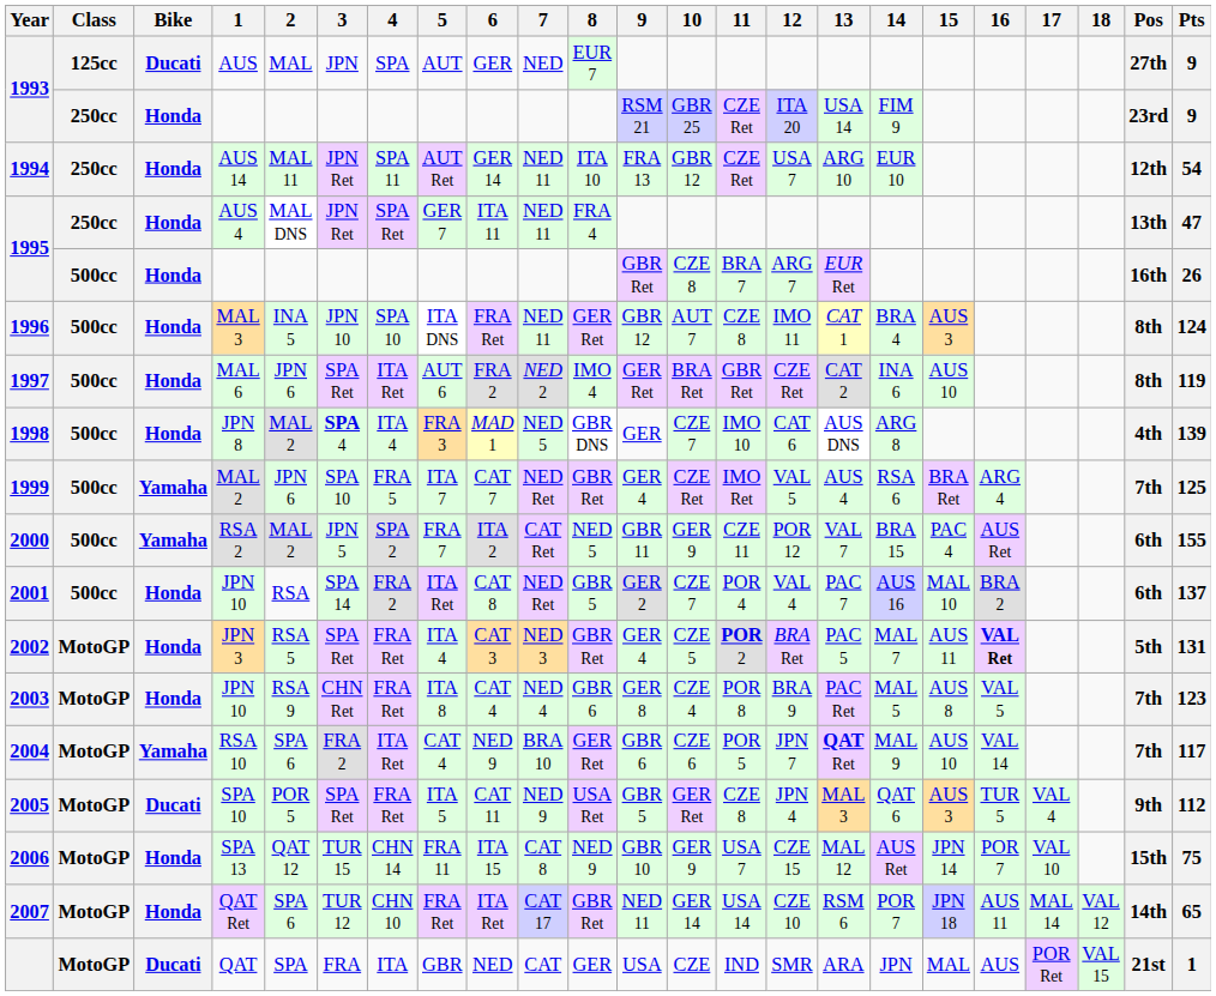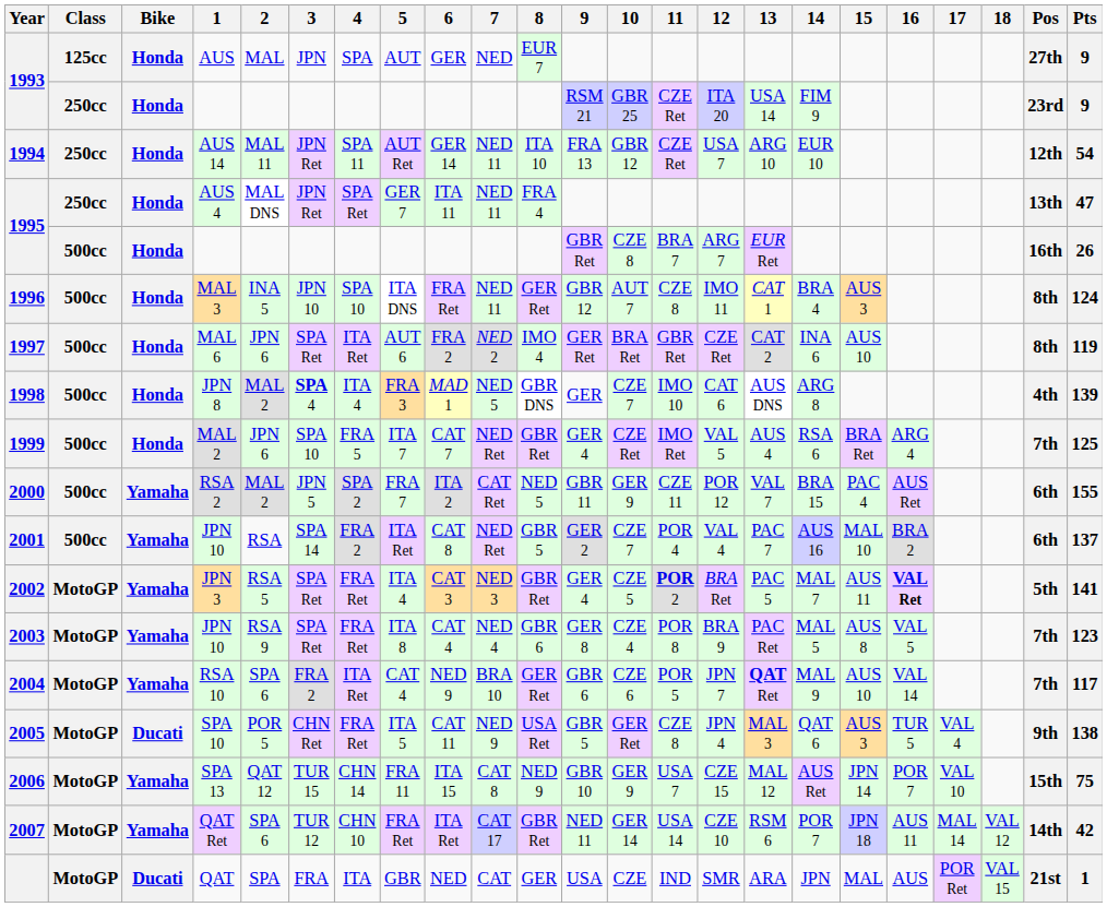 <table class="wikitable" style="text-align:center">
 <tr>
 <th>Year</th>
 <th>Class</th>
 <th>Bike</th>
 <th>1</th>
 <th>2</th>
 <th>3</th>
 <th>4</th>
 <th>5</th>
 <th>6</th>
 <th>7</th>
 <th>8</th>
 <th>9</th>
 <th>10</th>
 <th>11</th>
 <th>12</th>
 <th>13</th>
 <th>14</th>
 <th>15</th>
 <th>16</th>
 <th>17</th>
 <th>18</th>
 <th>Pos</th>
 <th>Pts</th>
 </tr>
 <tr>
 <th align="left" rowspan="2"><a href='#'>1993</a></th>
 <th align="left">125cc</th>
-<th align="left"><a href='#'>Ducati</a></th>
+<th align="left"><a href='#'>Honda</a></th>
 <td><a href='#'>AUS</a></td>
 <td><a href='#'>MAL</a></td>
 <td><a href='#'>JPN</a></td>
 <td><a href='#'>SPA</a></td>
 <td><a href='#'>AUT</a></td>
 <td><a href='#'>GER</a></td>
 <td><a href='#'>NED</a></td>
 <td style="background:#DFFFDF;"><a href='#'>EUR</a><br><small>7</small></td>
 <td></td>
 <td></td>
 <td></td>
 <td></td>
 <td></td>
 <td></td>
 <td></td>
 <td></td>
 <td></td>
 <td></td>
 <th>27th</th>
 <th>9</th>
 </tr>
 <tr>
 <th align="left">250cc</th>
 <th align="left"><a href='#'>Honda</a></th>
 <td></td>
 <td></td>
 <td></td>
 <td></td>
 <td></td>
 <td></td>
 <td></td>
 <td></td>
 <td style="background:#CFCFFF;"><a href='#'>RSM</a><br><small>21</small></td>
 <td style="background:#CFCFFF;"><a href='#'>GBR</a><br><small>25</small></td>
 <td style="background:#EFCFFF;"><a href='#'>CZE</a><br><small>Ret</small></td>
 <td style="background:#CFCFFF;"><a href='#'>ITA</a><br><small>20</small></td>
 <td style="background:#DFFFDF;"><a href='#'>USA</a><br><small>14</small></td>
 <td style="background:#DFFFDF;"><a href='#'>FIM</a><br><small>9</small></td>
 <td></td>
 <td></td>
 <td></td>
 <td></td>
 <th>23rd</th>
 <th>9</th>
 </tr>
 <tr>
 <th align="left"><a href='#'>1994</a></th>
 <th align="left">250cc</th>
 <th align="left"><a href='#'>Honda</a></th>
 <td style="background:#DFFFDF;"><a href='#'>AUS</a><br><small>14</small></td>
 <td style="background:#DFFFDF;"><a href='#'>MAL</a><br><small>11</small></td>
 <td style="background:#EFCFFF;"><a href='#'>JPN</a><br><small>Ret</small></td>
 <td style="background:#DFFFDF;"><a href='#'>SPA</a><br><small>11</small></td>
 <td style="background:#EFCFFF;"><a href='#'>AUT</a><br><small>Ret</small></td>
 <td style="background:#DFFFDF;"><a href='#'>GER</a><br><small>14</small></td>
 <td style="background:#DFFFDF;"><a href='#'>NED</a><br><small>11</small></td>
 <td style="background:#DFFFDF;"><a href='#'>ITA</a><br><small>10</small></td>
 <td style="background:#DFFFDF;"><a href='#'>FRA</a><br><small>13</small></td>
 <td style="background:#DFFFDF;"><a href='#'>GBR</a><br><small>12</small></td>
 <td style="background:#EFCFFF;"><a href='#'>CZE</a><br><small>Ret</small></td>
 <td style="background:#DFFFDF;"><a href='#'>USA</a><br><small>7</small></td>
 <td style="background:#DFFFDF;"><a href='#'>ARG</a><br><small>10</small></td>
 <td style="background:#DFFFDF;"><a href='#'>EUR</a><br><small>10</small></td>
 <td></td>
 <td></td>
 <td></td>
 <td></td>
 <th>12th</th>
 <th>54</th>
 </tr>
 <tr>
 <th align="left" rowspan="2"><a href='#'>1995</a></th>
 <th align="left">250cc</th>
 <th align="left"><a href='#'>Honda</a></th>
 <td style="background:#DFFFDF;"><a href='#'>AUS</a><br><small>4</small></td>
 <td style="background:#FFFFFF;"><a href='#'>MAL</a><br><small>DNS</small></td>
 <td style="background:#EFCFFF;"><a href='#'>JPN</a><br><small>Ret</small></td>
 <td style="background:#EFCFFF;"><a href='#'>SPA</a><br><small>Ret</small></td>
 <td style="background:#DFFFDF;"><a href='#'>GER</a><br><small>7</small></td>
 <td style="background:#DFFFDF;"><a href='#'>ITA</a><br><small>11</small></td>
 <td style="background:#DFFFDF;"><a href='#'>NED</a><br><small>11</small></td>
 <td style="background:#DFFFDF;"><a href='#'>FRA</a><br><small>4</small></td>
 <td></td>
 <td></td>
 <td></td>
 <td></td>
 <td></td>
 <td></td>
 <td></td>
 <td></td>
 <td></td>
 <td></td>
 <th>13th</th>
 <th>47</th>
 </tr>
 <tr>
 <th align="left">500cc</th>
 <th align="left"><a href='#'>Honda</a></th>
 <td></td>
 <td></td>
 <td></td>
 <td></td>
 <td></td>
 <td></td>
 <td></td>
 <td></td>
 <td style="background:#EFCFFF;"><a href='#'>GBR</a><br><small>Ret</small></td>
 <td style="background:#DFFFDF;"><a href='#'>CZE</a><br><small>8</small></td>
 <td style="background:#DFFFDF;"><a href='#'>BRA</a><br><small>7</small></td>
 <td style="background:#DFFFDF;"><a href='#'>ARG</a><br><small>7</small></td>
 <td style="background:#EFCFFF;"><em><a href='#'>EUR</a></em><br><small>Ret</small></td>
 <td></td>
 <td></td>
 <td></td>
 <td></td>
 <td></td>
 <th>16th</th>
 <th>26</th>
 </tr>
 <tr>
 <th align="left"><a href='#'>1996</a></th>
 <th align="left">500cc</th>
 <th align="left"><a href='#'>Honda</a></th>
 <td style="background:#FFDF9F;"><a href='#'>MAL</a><br><small>3</small></td>
 <td style="background:#DFFFDF;"><a href='#'>INA</a><br><small>5</small></td>
 <td style="background:#DFFFDF;"><a href='#'>JPN</a><br><small>10</small></td>
 <td style="background:#DFFFDF;"><a href='#'>SPA</a><br><small>10</small></td>
 <td style="background:#FFFFFF;"><a href='#'>ITA</a><br><small>DNS</small></td>
 <td style="background:#EFCFFF;"><a href='#'>FRA</a><br><small>Ret</small></td>
 <td style="background:#DFFFDF;"><a href='#'>NED</a><br><small>11</small></td>
 <td style="background:#EFCFFF;"><a href='#'>GER</a><br><small>Ret</small></td>
 <td style="background:#DFFFDF;"><a href='#'>GBR</a><br><small>12</small></td>
 <td style="background:#DFFFDF;"><a href='#'>AUT</a><br><small>7</small></td>
 <td style="background:#DFFFDF;"><a href='#'>CZE</a><br><small>8</small></td>
 <td style="background:#DFFFDF;"><a href='#'>IMO</a><br><small>11</small></td>
 <td style="background:#FFFFBF;"><em><a href='#'>CAT</a></em><br><small>1</small></td>
 <td style="background:#DFFFDF;"><a href='#'>BRA</a><br><small>4</small></td>
 <td style="background:#FFDF9F;"><a href='#'>AUS</a><br><small>3</small></td>
 <td></td>
 <td></td>
 <td></td>
 <th>8th</th>
 <th>124</th>
 </tr>
 <tr>
 <th align="left"><a href='#'>1997</a></th>
 <th align="left">500cc</th>
 <th align="left"><a href='#'>Honda</a></th>
 <td style="background:#DFFFDF;"><a href='#'>MAL</a><br><small>6</small></td>
 <td style="background:#DFFFDF;"><a href='#'>JPN</a><br><small>6</small></td>
 <td style="background:#EFCFFF;"><a href='#'>SPA</a><br><small>Ret</small></td>
 <td style="background:#EFCFFF;"><a href='#'>ITA</a><br><small>Ret</small></td>
 <td style="background:#DFFFDF;"><a href='#'>AUT</a><br><small>6</small></td>
 <td style="background:#DFDFDF;"><a href='#'>FRA</a><br><small>2</small></td>
 <td style="background:#DFDFDF;"><em><a href='#'>NED</a></em><br><small>2</small></td>
 <td style="background:#DFFFDF;"><a href='#'>IMO</a><br><small>4</small></td>
 <td style="background:#EFCFFF;"><a href='#'>GER</a><br><small>Ret</small></td>
 <td style="background:#EFCFFF;"><a href='#'>BRA</a><br><small>Ret</small></td>
 <td style="background:#EFCFFF;"><a href='#'>GBR</a><br><small>Ret</small></td>
 <td style="background:#EFCFFF;"><a href='#'>CZE</a><br><small>Ret</small></td>
 <td style="background:#DFDFDF;"><a href='#'>CAT</a><br><small>2</small></td>
 <td style="background:#DFFFDF;"><a href='#'>INA</a><br><small>6</small></td>
 <td style="background:#DFFFDF;"><a href='#'>AUS</a><br><small>10</small></td>
 <td></td>
 <td></td>
 <td></td>
 <th>8th</th>
 <th>119</th>
 </tr>
 <tr>
 <th align="left"><a href='#'>1998</a></th>
 <th align="left">500cc</th>
 <th align="left"><a href='#'>Honda</a></th>
 <td style="background:#DFFFDF;"><a href='#'>JPN</a><br><small>8</small></td>
 <td style="background:#DFDFDF;"><a href='#'>MAL</a><br><small>2</small></td>
 <td style="background:#DFFFDF;"><strong><a href='#'>SPA</a></strong><br><small>4</small></td>
 <td style="background:#DFFFDF;"><a href='#'>ITA</a><br><small>4</small></td>
 <td style="background:#FFDF9F;"><a href='#'>FRA</a><br><small>3</small></td>
 <td style="background:#FFFFBF;"><em><a href='#'>MAD</a></em><br><small>1</small></td>
 <td style="background:#DFFFDF;"><a href='#'>NED</a><br><small>5</small></td>
 <td style="background:#FFFFFF;"><a href='#'>GBR</a><br><small>DNS</small></td>
 <td><a href='#'>GER</a></td>
 <td style="background:#DFFFDF;"><a href='#'>CZE</a><br><small>7</small></td>
 <td style="background:#DFFFDF;"><a href='#'>IMO</a><br><small>10</small></td>
 <td style="background:#DFFFDF;"><a href='#'>CAT</a><br><small>6</small></td>
 <td style="background:#FFFFFF;"><a href='#'>AUS</a><br><small>DNS</small></td>
 <td style="background:#DFFFDF;"><a href='#'>ARG</a><br><small>8</small></td>
 <td></td>
 <td></td>
 <td></td>
 <td></td>
 <th>4th</th>
 <th>139</th>
 </tr>
 <tr>
 <th align="left"><a href='#'>1999</a></th>
 <th align="left">500cc</th>
-<th align="left"><a href='#'>Yamaha</a></th>
+<th align="left"><a href='#'>Honda</a></th>
 <td style="background:#DFDFDF;"><a href='#'>MAL</a><br><small>2</small></td>
 <td style="background:#DFFFDF;"><a href='#'>JPN</a><br><small>6</small></td>
 <td style="background:#DFFFDF;"><a href='#'>SPA</a><br><small>10</small></td>
 <td style="background:#DFFFDF;"><a href='#'>FRA</a><br><small>5</small></td>
 <td style="background:#DFFFDF;"><a href='#'>ITA</a><br><small>7</small></td>
 <td style="background:#DFFFDF;"><a href='#'>CAT</a><br><small>7</small></td>
 <td style="background:#EFCFFF;"><a href='#'>NED</a><br><small>Ret</small></td>
 <td style="background:#EFCFFF;"><a href='#'>GBR</a><br><small>Ret</small></td>
 <td style="background:#DFFFDF;"><a href='#'>GER</a><br><small>4</small></td>
 <td style="background:#EFCFFF;"><a href='#'>CZE</a><br><small>Ret</small></td>
 <td style="background:#EFCFFF;"><a href='#'>IMO</a><br><small>Ret</small></td>
 <td style="background:#DFFFDF;"><a href='#'>VAL</a><br><small>5</small></td>
 <td style="background:#DFFFDF;"><a href='#'>AUS</a><br><small>4</small></td>
 <td style="background:#DFFFDF;"><a href='#'>RSA</a><br><small>6</small></td>
 <td style="background:#EFCFFF;"><a href='#'>BRA</a><br><small>Ret</small></td>
 <td style="background:#DFFFDF;"><a href='#'>ARG</a><br><small>4</small></td>
 <td></td>
 <td></td>
 <th>7th</th>
 <th>125</th>
 </tr>
 <tr>
 <th align="left"><a href='#'>2000</a></th>
 <th align="left">500cc</th>
 <th align="left"><a href='#'>Yamaha</a></th>
 <td style="background:#DFDFDF;"><a href='#'>RSA</a><br><small>2</small></td>
 <td style="background:#DFDFDF;"><a href='#'>MAL</a><br><small>2</small></td>
 <td style="background:#DFFFDF;"><a href='#'>JPN</a><br><small>5</small></td>
 <td style="background:#DFDFDF;"><a href='#'>SPA</a><br><small>2</small></td>
 <td style="background:#DFFFDF;"><a href='#'>FRA</a><br><small>7</small></td>
 <td style="background:#DFDFDF;"><a href='#'>ITA</a><br><small>2</small></td>
 <td style="background:#EFCFFF;"><a href='#'>CAT</a><br><small>Ret</small></td>
 <td style="background:#DFFFDF;"><a href='#'>NED</a><br><small>5</small></td>
 <td style="background:#DFFFDF;"><a href='#'>GBR</a><br><small>11</small></td>
 <td style="background:#DFFFDF;"><a href='#'>GER</a><br><small>9</small></td>
 <td style="background:#DFFFDF;"><a href='#'>CZE</a><br><small>11</small></td>
 <td style="background:#DFFFDF;"><a href='#'>POR</a><br><small>12</small></td>
 <td style="background:#DFFFDF;"><a href='#'>VAL</a><br><small>7</small></td>
 <td style="background:#DFFFDF;"><a href='#'>BRA</a><br><small>15</small></td>
 <td style="background:#DFFFDF;"><a href='#'>PAC</a><br><small>4</small></td>
 <td style="background:#EFCFFF;"><a href='#'>AUS</a><br><small>Ret</small></td>
 <td></td>
 <td></td>
 <th>6th</th>
 <th>155</th>
 </tr>
 <tr>
 <th align="left"><a href='#'>2001</a></th>
 <th align="left">500cc</th>
-<th align="left"><a href='#'>Honda</a></th>
+<th align="left"><a href='#'>Yamaha</a></th>
 <td style="background:#DFFFDF;"><a href='#'>JPN</a><br><small>10</small></td>
 <td><a href='#'>RSA</a></td>
 <td style="background:#DFFFDF;"><a href='#'>SPA</a><br><small>14</small></td>
 <td style="background:#DFDFDF;"><a href='#'>FRA</a><br><small>2</small></td>
 <td style="background:#EFCFFF;"><a href='#'>ITA</a><br><small>Ret</small></td>
 <td style="background:#DFFFDF;"><a href='#'>CAT</a><br><small>8</small></td>
 <td style="background:#EFCFFF;"><a href='#'>NED</a><br><small>Ret</small></td>
 <td style="background:#DFFFDF;"><a href='#'>GBR</a><br><small>5</small></td>
 <td style="background:#DFDFDF;"><a href='#'>GER</a><br><small>2</small></td>
 <td style="background:#DFFFDF;"><a href='#'>CZE</a><br><small>7</small></td>
 <td style="background:#DFFFDF;"><a href='#'>POR</a><br><small>4</small></td>
 <td style="background:#DFFFDF;"><a href='#'>VAL</a><br><small>4</small></td>
 <td style="background:#DFFFDF;"><a href='#'>PAC</a><br><small>7</small></td>
 <td style="background:#CFCFFF;"><a href='#'>AUS</a><br><small>16</small></td>
 <td style="background:#DFFFDF;"><a href='#'>MAL</a><br><small>10</small></td>
 <td style="background:#DFDFDF;"><a href='#'>BRA</a><br><small>2</small></td>
 <td></td>
 <td></td>
 <th>6th</th>
 <th>137</th>
 </tr>
 <tr>
 <th align="left"><a href='#'>2002</a></th>
 <th align="left">MotoGP</th>
-<th align="left"><a href='#'>Honda</a></th>
+<th align="left"><a href='#'>Yamaha</a></th>
 <td style="background:#FFDF9F;"><a href='#'>JPN</a><br><small>3</small></td>
 <td style="background:#DFFFDF;"><a href='#'>RSA</a><br><small>5</small></td>
 <td style="background:#EFCFFF;"><a href='#'>SPA</a><br><small>Ret</small></td>
 <td style="background:#EFCFFF;"><a href='#'>FRA</a><br><small>Ret</small></td>
 <td style="background:#DFFFDF;"><a href='#'>ITA</a><br><small>4</small></td>
 <td style="background:#FFDF9F;"><a href='#'>CAT</a><br><small>3</small></td>
 <td style="background:#FFDF9F;"><a href='#'>NED</a><br><small>3</small></td>
 <td style="background:#EFCFFF;"><a href='#'>GBR</a><br><small>Ret</small></td>
 <td style="background:#DFFFDF;"><a href='#'>GER</a><br><small>4</small></td>
 <td style="background:#DFFFDF;"><a href='#'>CZE</a><br><small>5</small></td>
 <td style="background:#DFDFDF;"><strong><a href='#'>POR</a></strong><br><small>2</small></td>
 <td style="background:#EFCFFF;"><em><a href='#'>BRA</a></em><br><small>Ret</small></td>
 <td style="background:#DFFFDF;"><a href='#'>PAC</a><br><small>5</small></td>
 <td style="background:#DFFFDF;"><a href='#'>MAL</a><br><small>7</small></td>
 <td style="background:#DFFFDF;"><a href='#'>AUS</a><br><small>11</small></td>
 <td style="background:#EFCFFF;"><strong><a href='#'>VAL</a><br><small>Ret</small></strong></td>
 <td></td>
 <td></td>
 <th>5th</th>
-<th>131</th>
+<th>141</th>
 </tr>
 <tr>
 <th align="left"><a href='#'>2003</a></th>
 <th align="left">MotoGP</th>
-<th align="left"><a href='#'>Honda</a></th>
+<th align="left"><a href='#'>Yamaha</a></th>
 <td style="background:#DFFFDF;"><a href='#'>JPN</a><br><small>10</small></td>
 <td style="background:#DFFFDF;"><a href='#'>RSA</a><br><small>9</small></td>
-<td style="background:#EFCFFF;"><a href='#'>CHN</a><br><small>Ret</small></td>
+<td style="background:#EFCFFF;"><a href='#'>SPA</a><br><small>Ret</small></td>
 <td style="background:#EFCFFF;"><a href='#'>FRA</a><br><small>Ret</small></td>
 <td style="background:#DFFFDF;"><a href='#'>ITA</a><br><small>8</small></td>
 <td style="background:#DFFFDF;"><a href='#'>CAT</a><br><small>4</small></td>
 <td style="background:#DFFFDF;"><a href='#'>NED</a><br><small>4</small></td>
 <td style="background:#DFFFDF;"><a href='#'>GBR</a><br><small>6</small></td>
 <td style="background:#DFFFDF;"><a href='#'>GER</a><br><small>8</small></td>
 <td style="background:#DFFFDF;"><a href='#'>CZE</a><br><small>4</small></td>
 <td style="background:#DFFFDF;"><a href='#'>POR</a><br><small>8</small></td>
 <td style="background:#DFFFDF;"><a href='#'>BRA</a><br><small>9</small></td>
 <td style="background:#EFCFFF;"><a href='#'>PAC</a><br><small>Ret</small></td>
 <td style="background:#DFFFDF;"><a href='#'>MAL</a><br><small>5</small></td>
 <td style="background:#DFFFDF;"><a href='#'>AUS</a><br><small>8</small></td>
 <td style="background:#DFFFDF;"><a href='#'>VAL</a><br><small>5</small></td>
 <td></td>
 <td></td>
 <th>7th</th>
 <th>123</th>
 </tr>
 <tr>
 <th align="left"><a href='#'>2004</a></th>
 <th align="left">MotoGP</th>
 <th align="left"><a href='#'>Yamaha</a></th>
 <td style="background:#DFFFDF;"><a href='#'>RSA</a><br><small>10</small></td>
 <td style="background:#DFFFDF;"><a href='#'>SPA</a><br><small>6</small></td>
 <td style="background:#DFDFDF;"><a href='#'>FRA</a><br><small>2</small></td>
 <td style="background:#EFCFFF;"><a href='#'>ITA</a><br><small>Ret</small></td>
 <td style="background:#DFFFDF;"><a href='#'>CAT</a><br><small>4</small></td>
 <td style="background:#DFFFDF;"><a href='#'>NED</a><br><small>9</small></td>
 <td style="background:#DFFFDF;"><a href='#'>BRA</a><br><small>10</small></td>
 <td style="background:#EFCFFF;"><a href='#'>GER</a><br><small>Ret</small></td>
 <td style="background:#DFFFDF;"><a href='#'>GBR</a><br><small>6</small></td>
 <td style="background:#DFFFDF;"><a href='#'>CZE</a><br><small>6</small></td>
 <td style="background:#DFFFDF;"><a href='#'>POR</a><br><small>5</small></td>
 <td style="background:#DFFFDF;"><a href='#'>JPN</a><br><small>7</small></td>
 <td style="background:#EFCFFF;"><strong><a href='#'>QAT</a></strong><br><small>Ret</small></td>
 <td style="background:#DFFFDF;"><a href='#'>MAL</a><br><small>9</small></td>
 <td style="background:#DFFFDF;"><a href='#'>AUS</a><br><small>10</small></td>
 <td style="background:#DFFFDF;"><a href='#'>VAL</a><br><small>14</small></td>
 <td></td>
 <td></td>
 <th>7th</th>
 <th>117</th>
 </tr>
 <tr>
 <th align="left"><a href='#'>2005</a></th>
 <th align="left">MotoGP</th>
 <th align="left"><a href='#'>Ducati</a></th>
 <td style="background:#DFFFDF;"><a href='#'>SPA</a><br><small>10</small></td>
 <td style="background:#DFFFDF;"><a href='#'>POR</a><br><small>5</small></td>
-<td style="background:#EFCFFF;"><a href='#'>SPA</a><br><small>Ret</small></td>
+<td style="background:#EFCFFF;"><a href='#'>CHN</a><br><small>Ret</small></td>
 <td style="background:#EFCFFF;"><a href='#'>FRA</a><br><small>Ret</small></td>
 <td style="background:#DFFFDF;"><a href='#'>ITA</a><br><small>5</small></td>
 <td style="background:#DFFFDF;"><a href='#'>CAT</a><br><small>11</small></td>
 <td style="background:#DFFFDF;"><a href='#'>NED</a><br><small>9</small></td>
 <td style="background:#EFCFFF;"><a href='#'>USA</a><br><small>Ret</small></td>
 <td style="background:#DFFFDF;"><a href='#'>GBR</a><br><small>5</small></td>
 <td style="background:#EFCFFF;"><a href='#'>GER</a><br><small>Ret</small></td>
 <td style="background:#DFFFDF;"><a href='#'>CZE</a><br><small>8</small></td>
 <td style="background:#DFFFDF;"><a href='#'>JPN</a><br><small>4</small></td>
 <td style="background:#FFDF9F;"><a href='#'>MAL</a><br><small>3</small></td>
 <td style="background:#DFFFDF;"><a href='#'>QAT</a><br><small>6</small></td>
 <td style="background:#FFDF9F;"><a href='#'>AUS</a><br><small>3</small></td>
 <td style="background:#DFFFDF;"><a href='#'>TUR</a><br><small>5</small></td>
 <td style="background:#DFFFDF;"><a href='#'>VAL</a><br><small>4</small></td>
 <td></td>
 <th>9th</th>
-<th>112</th>
+<th>138</th>
 </tr>
 <tr>
 <th align="left"><a href='#'>2006</a></th>
 <th align="left">MotoGP</th>
-<th align="left"><a href='#'>Honda</a></th>
+<th align="left"><a href='#'>Yamaha</a></th>
 <td style="background:#DFFFDF;"><a href='#'>SPA</a><br><small>13</small></td>
 <td style="background:#DFFFDF;"><a href='#'>QAT</a><br><small>12</small></td>
 <td style="background:#DFFFDF;"><a href='#'>TUR</a><br><small>15</small></td>
 <td style="background:#DFFFDF;"><a href='#'>CHN</a><br><small>14</small></td>
 <td style="background:#DFFFDF;"><a href='#'>FRA</a><br><small>11</small></td>
 <td style="background:#DFFFDF;"><a href='#'>ITA</a><br><small>15</small></td>
 <td style="background:#DFFFDF;"><a href='#'>CAT</a><br><small>8</small></td>
 <td style="background:#DFFFDF;"><a href='#'>NED</a><br><small>9</small></td>
 <td style="background:#DFFFDF;"><a href='#'>GBR</a><br><small>10</small></td>
 <td style="background:#DFFFDF;"><a href='#'>GER</a><br><small>9</small></td>
 <td style="background:#DFFFDF;"><a href='#'>USA</a><br><small>7</small></td>
 <td style="background:#DFFFDF;"><a href='#'>CZE</a><br><small>15</small></td>
 <td style="background:#DFFFDF;"><a href='#'>MAL</a><br><small>12</small></td>
 <td style="background:#EFCFFF;"><a href='#'>AUS</a><br><small>Ret</small></td>
 <td style="background:#DFFFDF;"><a href='#'>JPN</a><br><small>14</small></td>
 <td style="background:#DFFFDF;"><a href='#'>POR</a><br><small>7</small></td>
 <td style="background:#DFFFDF;"><a href='#'>VAL</a><br><small>10</small></td>
 <td></td>
 <th>15th</th>
 <th>75</th>
 </tr>
 <tr>
 <th align="left"><a href='#'>2007</a></th>
 <th align="left">MotoGP</th>
-<th align="left"><a href='#'>Honda</a></th>
+<th align="left"><a href='#'>Yamaha</a></th>
 <td style="background:#EFCFFF;"><a href='#'>QAT</a><br><small>Ret</small></td>
 <td style="background:#DFFFDF;"><a href='#'>SPA</a><br><small>6</small></td>
 <td style="background:#DFFFDF;"><a href='#'>TUR</a><br><small>12</small></td>
 <td style="background:#DFFFDF;"><a href='#'>CHN</a><br><small>10</small></td>
 <td style="background:#EFCFFF;"><a href='#'>FRA</a><br><small>Ret</small></td>
 <td style="background:#EFCFFF;"><a href='#'>ITA</a><br><small>Ret</small></td>
 <td style="background:#CFCFFF;"><a href='#'>CAT</a><br><small>17</small></td>
 <td style="background:#EFCFFF;"><a href='#'>GBR</a><br><small>Ret</small></td>
 <td style="background:#DFFFDF;"><a href='#'>NED</a><br><small>11</small></td>
 <td style="background:#DFFFDF;"><a href='#'>GER</a><br><small>14</small></td>
 <td style="background:#DFFFDF;"><a href='#'>USA</a><br><small>14</small></td>
 <td style="background:#DFFFDF;"><a href='#'>CZE</a><br><small>10</small></td>
 <td style="background:#DFFFDF;"><a href='#'>RSM</a><br><small>6</small></td>
 <td style="background:#DFFFDF;"><a href='#'>POR</a><br><small>7</small></td>
 <td style="background:#CFCFFF;"><a href='#'>JPN</a><br><small>18</small></td>
 <td style="background:#DFFFDF;"><a href='#'>AUS</a><br><small>11</small></td>
 <td style="background:#DFFFDF;"><a href='#'>MAL</a><br><small>14</small></td>
 <td style="background:#DFFFDF;"><a href='#'>VAL</a><br><small>12</small></td>
 <th>14th</th>
-<th>65</th>
+<th>42</th>
 </tr>
 <tr>
 <th align="left"></th>
 <th align="left">MotoGP</th>
 <th align="left"><a href='#'>Ducati</a></th>
 <td><a href='#'>QAT</a></td>
 <td><a href='#'>SPA</a></td>
 <td><a href='#'>FRA</a></td>
 <td><a href='#'>ITA</a></td>
 <td><a href='#'>GBR</a></td>
 <td><a href='#'>NED</a></td>
 <td><a href='#'>CAT</a></td>
 <td><a href='#'>GER</a></td>
 <td><a href='#'>USA</a></td>
 <td><a href='#'>CZE</a></td>
 <td><a href='#'>IND</a></td>
 <td><a href='#'>SMR</a></td>
 <td><a href='#'>ARA</a></td>
 <td><a href='#'>JPN</a></td>
 <td><a href='#'>MAL</a></td>
 <td><a href='#'>AUS</a></td>
 <td style="background:#EFCFFF;"><a href='#'>POR</a><br><small>Ret</small></td>
 <td style="background:#DFFFDF;"><a href='#'>VAL</a><br><small>15</small></td>
 <th>21st</th>
 <th>1</th>
 </tr>
 </table>
